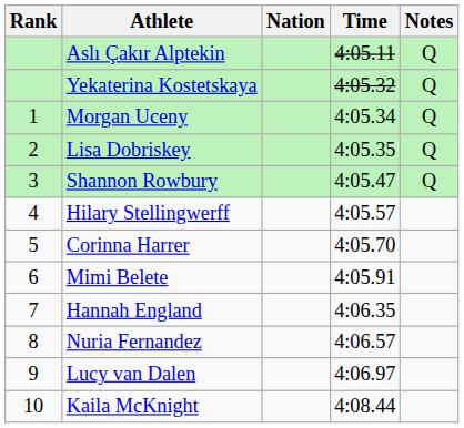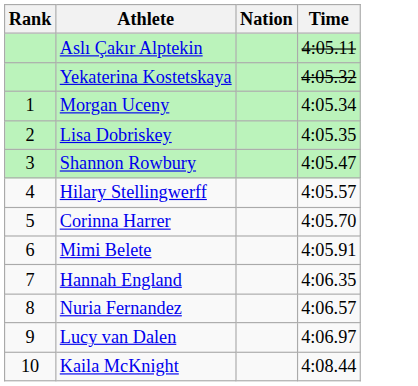 <table class="wikitable sortable" style="text-align:center">
 <tr>
 <th>Rank</th>
 <th>Athlete</th>
 <th>Nation</th>
 <th>Time</th>
-<th>Notes</th>
 </tr>
 <tr bgcolor=bbf3bb>
 <td></td>
 <td align=left><a href='#'>Aslı Çakır Alptekin</a></td>
 <td align=left></td>
 <td><s>4:05.11 </s></td>
-<td>Q</td>
 </tr>
 <tr bgcolor=bbf3bb>
 <td></td>
 <td align=left><a href='#'>Yekaterina Kostetskaya</a></td>
 <td align=left></td>
 <td><s>4:05.32 </s></td>
-<td>Q</td>
 </tr>
 <tr bgcolor=bbf3bb>
 <td>1</td>
 <td align=left><a href='#'>Morgan Uceny</a></td>
 <td align=left></td>
 <td>4:05.34</td>
-<td>Q</td>
 </tr>
 <tr bgcolor=bbf3bb>
 <td>2</td>
 <td align=left><a href='#'>Lisa Dobriskey</a></td>
 <td align=left></td>
 <td>4:05.35</td>
-<td>Q</td>
 </tr>
 <tr bgcolor=bbf3bb>
 <td>3</td>
 <td align=left><a href='#'>Shannon Rowbury</a></td>
 <td align=left></td>
 <td>4:05.47</td>
-<td>Q</td>
 </tr>
 <tr>
 <td>4</td>
 <td align=left><a href='#'>Hilary Stellingwerff</a></td>
 <td align=left></td>
 <td>4:05.57</td>
-<td></td>
 </tr>
 <tr>
 <td>5</td>
 <td align=left><a href='#'>Corinna Harrer</a></td>
 <td align=left></td>
 <td>4:05.70</td>
-<td></td>
 </tr>
 <tr>
 <td>6</td>
 <td align=left><a href='#'>Mimi Belete</a></td>
 <td align=left></td>
 <td>4:05.91</td>
-<td></td>
 </tr>
 <tr>
 <td>7</td>
 <td align=left><a href='#'>Hannah England</a></td>
 <td align=left></td>
 <td>4:06.35</td>
-<td></td>
 </tr>
 <tr>
 <td>8</td>
 <td align=left><a href='#'>Nuria Fernandez</a></td>
 <td align=left></td>
 <td>4:06.57</td>
-<td></td>
 </tr>
 <tr>
 <td>9</td>
 <td align=left><a href='#'>Lucy van Dalen</a></td>
 <td align=left></td>
 <td>4:06.97</td>
-<td></td>
 </tr>
 <tr>
 <td>10</td>
 <td align=left><a href='#'>Kaila McKnight</a></td>
 <td align=left></td>
 <td>4:08.44</td>
-<td></td>
 </tr>
 </table>
